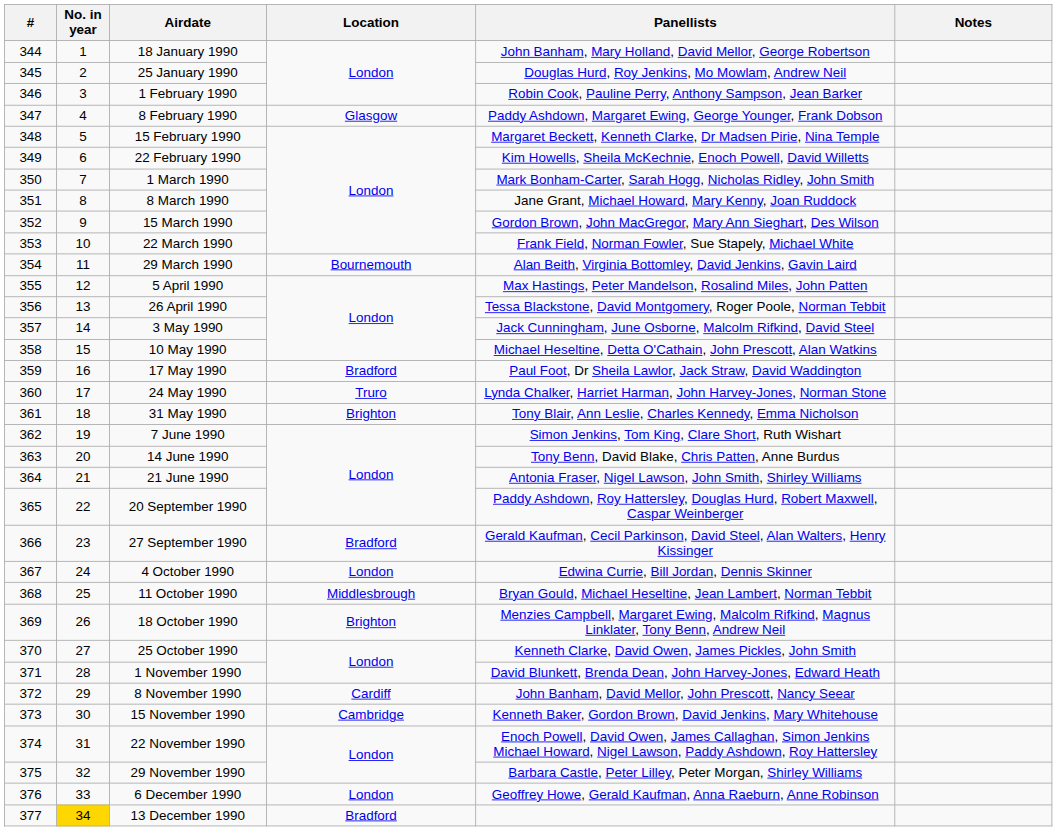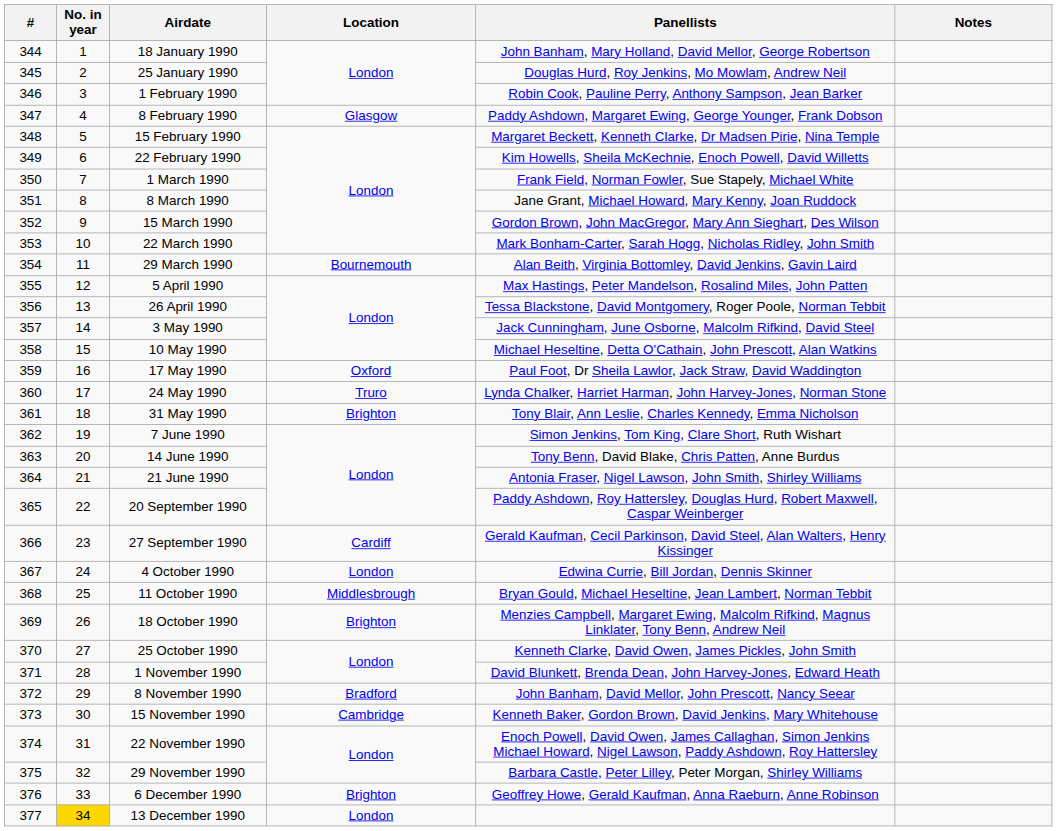 <table class="wikitable" style="text-align:center;">
 <tr>
 <th style="width:5%;">#</th>
 <th style="width:5%;">No. in year</th>
 <th style="width:15%;">Airdate</th>
 <th style="width:20%;">Location</th>
 <th style="width:40%;">Panellists</th>
 <th style="width:40%;">Notes</th>
 </tr>
 <tr>
 <td>344</td>
 <td>1</td>
 <td>18 January 1990</td>
 <td rowspan=3><a href='#'>London</a></td>
 <td><a href='#'>John Banham</a>, <a href='#'>Mary Holland</a>, <a href='#'>David Mellor</a>, <a href='#'>George Robertson</a></td>
 <td></td>
 </tr>
 <tr>
 <td>345</td>
 <td>2</td>
 <td>25 January 1990</td>
 <td><a href='#'>Douglas Hurd</a>, <a href='#'>Roy Jenkins</a>, <a href='#'>Mo Mowlam</a>, <a href='#'>Andrew Neil</a></td>
 <td></td>
 </tr>
 <tr>
 <td>346</td>
 <td>3</td>
 <td>1 February 1990</td>
 <td><a href='#'>Robin Cook</a>, <a href='#'>Pauline Perry</a>, <a href='#'>Anthony Sampson</a>, <a href='#'>Jean Barker</a></td>
 <td></td>
 </tr>
 <tr>
 <td>347</td>
 <td>4</td>
 <td>8 February 1990</td>
 <td><a href='#'>Glasgow</a></td>
 <td><a href='#'>Paddy Ashdown</a>, <a href='#'>Margaret Ewing</a>, <a href='#'>George Younger</a>, <a href='#'>Frank Dobson</a></td>
 <td></td>
 </tr>
 <tr>
 <td>348</td>
 <td>5</td>
 <td>15 February 1990</td>
 <td rowspan=6><a href='#'>London</a></td>
 <td><a href='#'>Margaret Beckett</a>, <a href='#'>Kenneth Clarke</a>, <a href='#'>Dr Madsen Pirie</a>, <a href='#'>Nina Temple</a></td>
 <td></td>
 </tr>
 <tr>
 <td>349</td>
 <td>6</td>
 <td>22 February 1990</td>
 <td><a href='#'>Kim Howells</a>, <a href='#'>Sheila McKechnie</a>, <a href='#'>Enoch Powell</a>, <a href='#'>David Willetts</a></td>
 <td></td>
 </tr>
 <tr>
 <td>350</td>
 <td>7</td>
 <td>1 March 1990</td>
-<td><a href='#'>Mark Bonham-Carter</a>, <a href='#'>Sarah Hogg</a>, <a href='#'>Nicholas Ridley</a>, <a href='#'>John Smith</a></td>
+<td><a href='#'>Frank Field</a>, <a href='#'>Norman Fowler</a>, Sue Stapely, <a href='#'>Michael White</a></td>
 <td></td>
 </tr>
 <tr>
 <td>351</td>
 <td>8</td>
 <td>8 March 1990</td>
 <td>Jane Grant, <a href='#'>Michael Howard</a>, <a href='#'>Mary Kenny</a>, <a href='#'>Joan Ruddock</a></td>
 <td></td>
 </tr>
 <tr>
 <td>352</td>
 <td>9</td>
 <td>15 March 1990</td>
 <td><a href='#'>Gordon Brown</a>, <a href='#'>John MacGregor</a>, <a href='#'>Mary Ann Sieghart</a>, <a href='#'>Des Wilson</a></td>
 <td></td>
 </tr>
 <tr>
 <td>353</td>
 <td>10</td>
 <td>22 March 1990</td>
-<td><a href='#'>Frank Field</a>, <a href='#'>Norman Fowler</a>, Sue Stapely, <a href='#'>Michael White</a></td>
+<td><a href='#'>Mark Bonham-Carter</a>, <a href='#'>Sarah Hogg</a>, <a href='#'>Nicholas Ridley</a>, <a href='#'>John Smith</a></td>
 <td></td>
 </tr>
 <tr>
 <td>354</td>
 <td>11</td>
 <td>29 March 1990</td>
 <td><a href='#'>Bournemouth</a></td>
 <td><a href='#'>Alan Beith</a>, <a href='#'>Virginia Bottomley</a>, <a href='#'>David Jenkins</a>, <a href='#'>Gavin Laird</a></td>
 <td></td>
 </tr>
 <tr>
 <td>355</td>
 <td>12</td>
 <td>5 April 1990</td>
 <td rowspan=4><a href='#'>London</a></td>
 <td><a href='#'>Max Hastings</a>, <a href='#'>Peter Mandelson</a>, <a href='#'>Rosalind Miles</a>, <a href='#'>John Patten</a></td>
 <td></td>
 </tr>
 <tr>
 <td>356</td>
 <td>13</td>
 <td>26 April 1990</td>
 <td><a href='#'>Tessa Blackstone</a>, <a href='#'>David Montgomery</a>, Roger Poole, <a href='#'>Norman Tebbit</a></td>
 <td></td>
 </tr>
 <tr>
 <td>357</td>
 <td>14</td>
 <td>3 May 1990</td>
 <td><a href='#'>Jack Cunningham</a>, <a href='#'>June Osborne</a>, <a href='#'>Malcolm Rifkind</a>, <a href='#'>David Steel</a></td>
 <td></td>
 </tr>
 <tr>
 <td>358</td>
 <td>15</td>
 <td>10 May 1990</td>
 <td><a href='#'>Michael Heseltine</a>, <a href='#'>Detta O'Cathain</a>, <a href='#'>John Prescott</a>, <a href='#'>Alan Watkins</a></td>
 <td></td>
 </tr>
 <tr>
 <td>359</td>
 <td>16</td>
 <td>17 May 1990</td>
-<td><a href='#'>Bradford</a></td>
+<td><a href='#'>Oxford</a></td>
 <td><a href='#'>Paul Foot</a>, Dr <a href='#'>Sheila Lawlor</a>, <a href='#'>Jack Straw</a>, <a href='#'>David Waddington</a></td>
 <td></td>
 </tr>
 <tr>
 <td>360</td>
 <td>17</td>
 <td>24 May 1990</td>
 <td><a href='#'>Truro</a></td>
 <td><a href='#'>Lynda Chalker</a>, <a href='#'>Harriet Harman</a>, <a href='#'>John Harvey-Jones</a>, <a href='#'>Norman Stone</a></td>
 <td></td>
 </tr>
 <tr>
 <td>361</td>
 <td>18</td>
 <td>31 May 1990</td>
 <td><a href='#'>Brighton</a></td>
 <td><a href='#'>Tony Blair</a>, <a href='#'>Ann Leslie</a>, <a href='#'>Charles Kennedy</a>, <a href='#'>Emma Nicholson</a></td>
 <td></td>
 </tr>
 <tr>
 <td>362</td>
 <td>19</td>
 <td>7 June 1990</td>
 <td rowspan=4><a href='#'>London</a></td>
 <td><a href='#'>Simon Jenkins</a>, <a href='#'>Tom King</a>, <a href='#'>Clare Short</a>, Ruth Wishart</td>
 <td></td>
 </tr>
 <tr>
 <td>363</td>
 <td>20</td>
 <td>14 June 1990</td>
 <td><a href='#'>Tony Benn</a>, David Blake, <a href='#'>Chris Patten</a>, Anne Burdus</td>
 <td></td>
 </tr>
 <tr>
 <td>364</td>
 <td>21</td>
 <td>21 June 1990</td>
 <td><a href='#'>Antonia Fraser</a>, <a href='#'>Nigel Lawson</a>, <a href='#'>John Smith</a>, <a href='#'>Shirley Williams</a></td>
 <td></td>
 </tr>
 <tr>
 <td>365</td>
 <td>22</td>
 <td>20 September 1990</td>
 <td><a href='#'>Paddy Ashdown</a>, <a href='#'>Roy Hattersley</a>, <a href='#'>Douglas Hurd</a>, <a href='#'>Robert Maxwell</a>, <a href='#'>Caspar Weinberger</a></td>
 <td></td>
 </tr>
 <tr>
 <td>366</td>
 <td>23</td>
 <td>27 September 1990</td>
-<td><a href='#'>Bradford</a></td>
+<td><a href='#'>Cardiff</a></td>
 <td><a href='#'>Gerald Kaufman</a>, <a href='#'>Cecil Parkinson</a>, <a href='#'>David Steel</a>, <a href='#'>Alan Walters</a>, <a href='#'>Henry Kissinger</a></td>
 <td></td>
 </tr>
 <tr>
 <td>367</td>
 <td>24</td>
 <td>4 October 1990</td>
 <td><a href='#'>London</a></td>
 <td><a href='#'>Edwina Currie</a>, <a href='#'>Bill Jordan</a>, <a href='#'>Dennis Skinner</a></td>
 <td></td>
 </tr>
 <tr>
 <td>368</td>
 <td>25</td>
 <td>11 October 1990</td>
 <td><a href='#'>Middlesbrough</a></td>
 <td><a href='#'>Bryan Gould</a>, <a href='#'>Michael Heseltine</a>, <a href='#'>Jean Lambert</a>, <a href='#'>Norman Tebbit</a></td>
 <td></td>
 </tr>
 <tr>
 <td>369</td>
 <td>26</td>
 <td>18 October 1990 </td>
 <td><a href='#'>Brighton</a></td>
 <td><a href='#'>Menzies Campbell</a>, <a href='#'>Margaret Ewing</a>, <a href='#'>Malcolm Rifkind</a>, <a href='#'>Magnus Linklater</a>, <a href='#'>Tony Benn</a>, <a href='#'>Andrew Neil</a></td>
 <td></td>
 </tr>
 <tr>
 <td>370</td>
 <td>27</td>
 <td>25 October 1990</td>
 <td rowspan=2><a href='#'>London</a></td>
 <td><a href='#'>Kenneth Clarke</a>, <a href='#'>David Owen</a>, <a href='#'>James Pickles</a>, <a href='#'>John Smith</a></td>
 <td></td>
 </tr>
 <tr>
 <td>371</td>
 <td>28</td>
 <td>1 November 1990</td>
 <td><a href='#'>David Blunkett</a>, <a href='#'>Brenda Dean</a>, <a href='#'>John Harvey-Jones</a>, <a href='#'>Edward Heath</a></td>
 <td></td>
 </tr>
 <tr>
 <td>372</td>
 <td>29</td>
 <td>8 November 1990</td>
-<td><a href='#'>Cardiff</a></td>
+<td><a href='#'>Bradford</a></td>
 <td><a href='#'>John Banham</a>, <a href='#'>David Mellor</a>, <a href='#'>John Prescott</a>, <a href='#'>Nancy Seear</a></td>
 <td></td>
 </tr>
 <tr>
 <td>373</td>
 <td>30</td>
 <td>15 November 1990</td>
 <td><a href='#'>Cambridge</a></td>
 <td><a href='#'>Kenneth Baker</a>, <a href='#'>Gordon Brown</a>, <a href='#'>David Jenkins</a>, <a href='#'>Mary Whitehouse</a></td>
 <td></td>
 </tr>
 <tr>
 <td>374</td>
 <td>31</td>
 <td>22 November 1990</td>
 <td rowspan=2><a href='#'>London</a></td>
 <td><a href='#'>Enoch Powell</a>, <a href='#'>David Owen</a>, <a href='#'>James Callaghan</a>, <a href='#'>Simon Jenkins</a><br><a href='#'>Michael Howard</a>, <a href='#'>Nigel Lawson</a>, <a href='#'>Paddy Ashdown</a>, <a href='#'>Roy Hattersley</a></td>
 <td></td>
 </tr>
 <tr>
 <td>375</td>
 <td>32</td>
 <td>29 November 1990</td>
 <td><a href='#'>Barbara Castle</a>, <a href='#'>Peter Lilley</a>, Peter Morgan, <a href='#'>Shirley Williams</a></td>
 <td></td>
 </tr>
 <tr>
 <td>376</td>
 <td>33</td>
 <td>6 December 1990</td>
-<td><a href='#'>London</a></td>
+<td><a href='#'>Brighton</a></td>
 <td><a href='#'>Geoffrey Howe</a>, <a href='#'>Gerald Kaufman</a>, <a href='#'>Anna Raeburn</a>, <a href='#'>Anne Robinson</a></td>
 <td> </td>
 </tr>
 <tr>
 <td>377</td>
 <td style="background: gold;">34</td>
 <td>13 December 1990</td>
-<td><a href='#'>Bradford</a></td>
+<td><a href='#'>London</a></td>
 <td></td>
 <td></td>
 </tr>
 </table>
